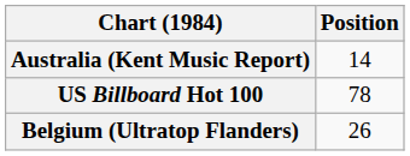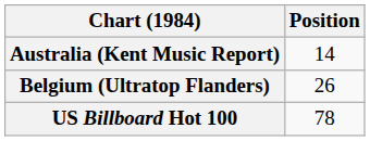 <table class="wikitable sortable plainrowheaders" style="text-align:center">
 <tr>
 <th scope="col">Chart (1984)</th>
 <th scope="col">Position</th>
 </tr>
 <tr>
 <th scope="row">Australia (Kent Music Report)</th>
 <td>14</td>
 </tr>
 <tr>
+<th scope="row">Belgium (Ultratop Flanders)</th>
+<td>26</td>
+</tr>
+<tr>
 <th scope="row">US <em>Billboard</em> Hot 100</th>
 <td>78</td>
 </tr>
-<tr>
-<th scope="row">Belgium (Ultratop Flanders)</th>
-<td>26</td>
-</tr>
 </table>
